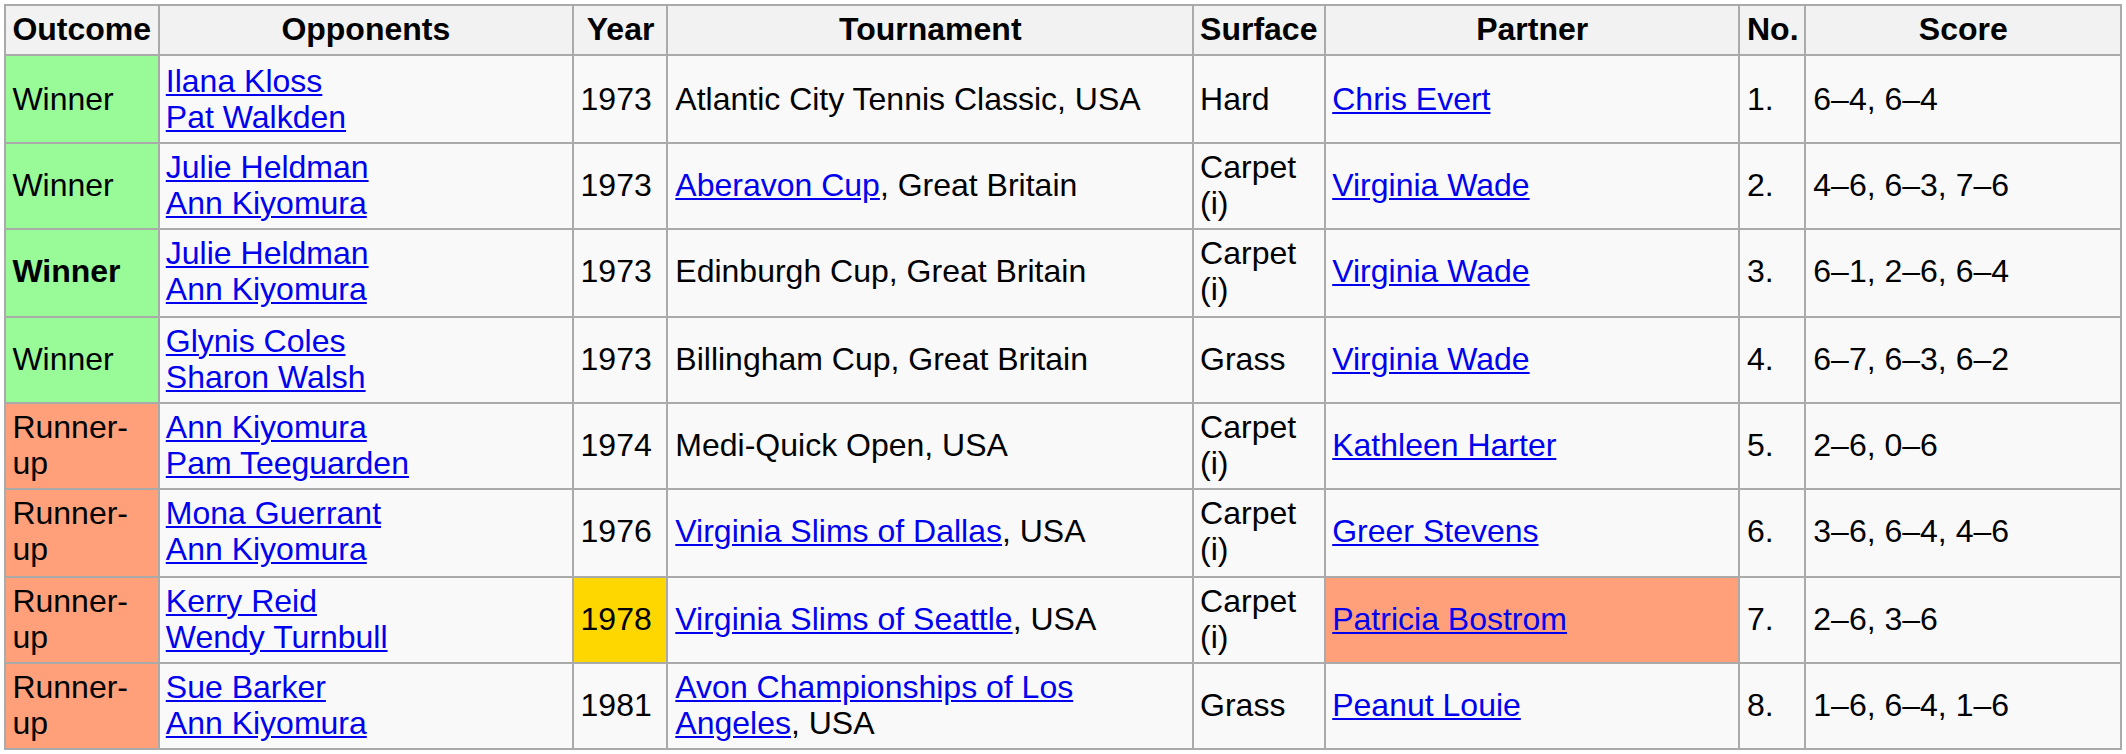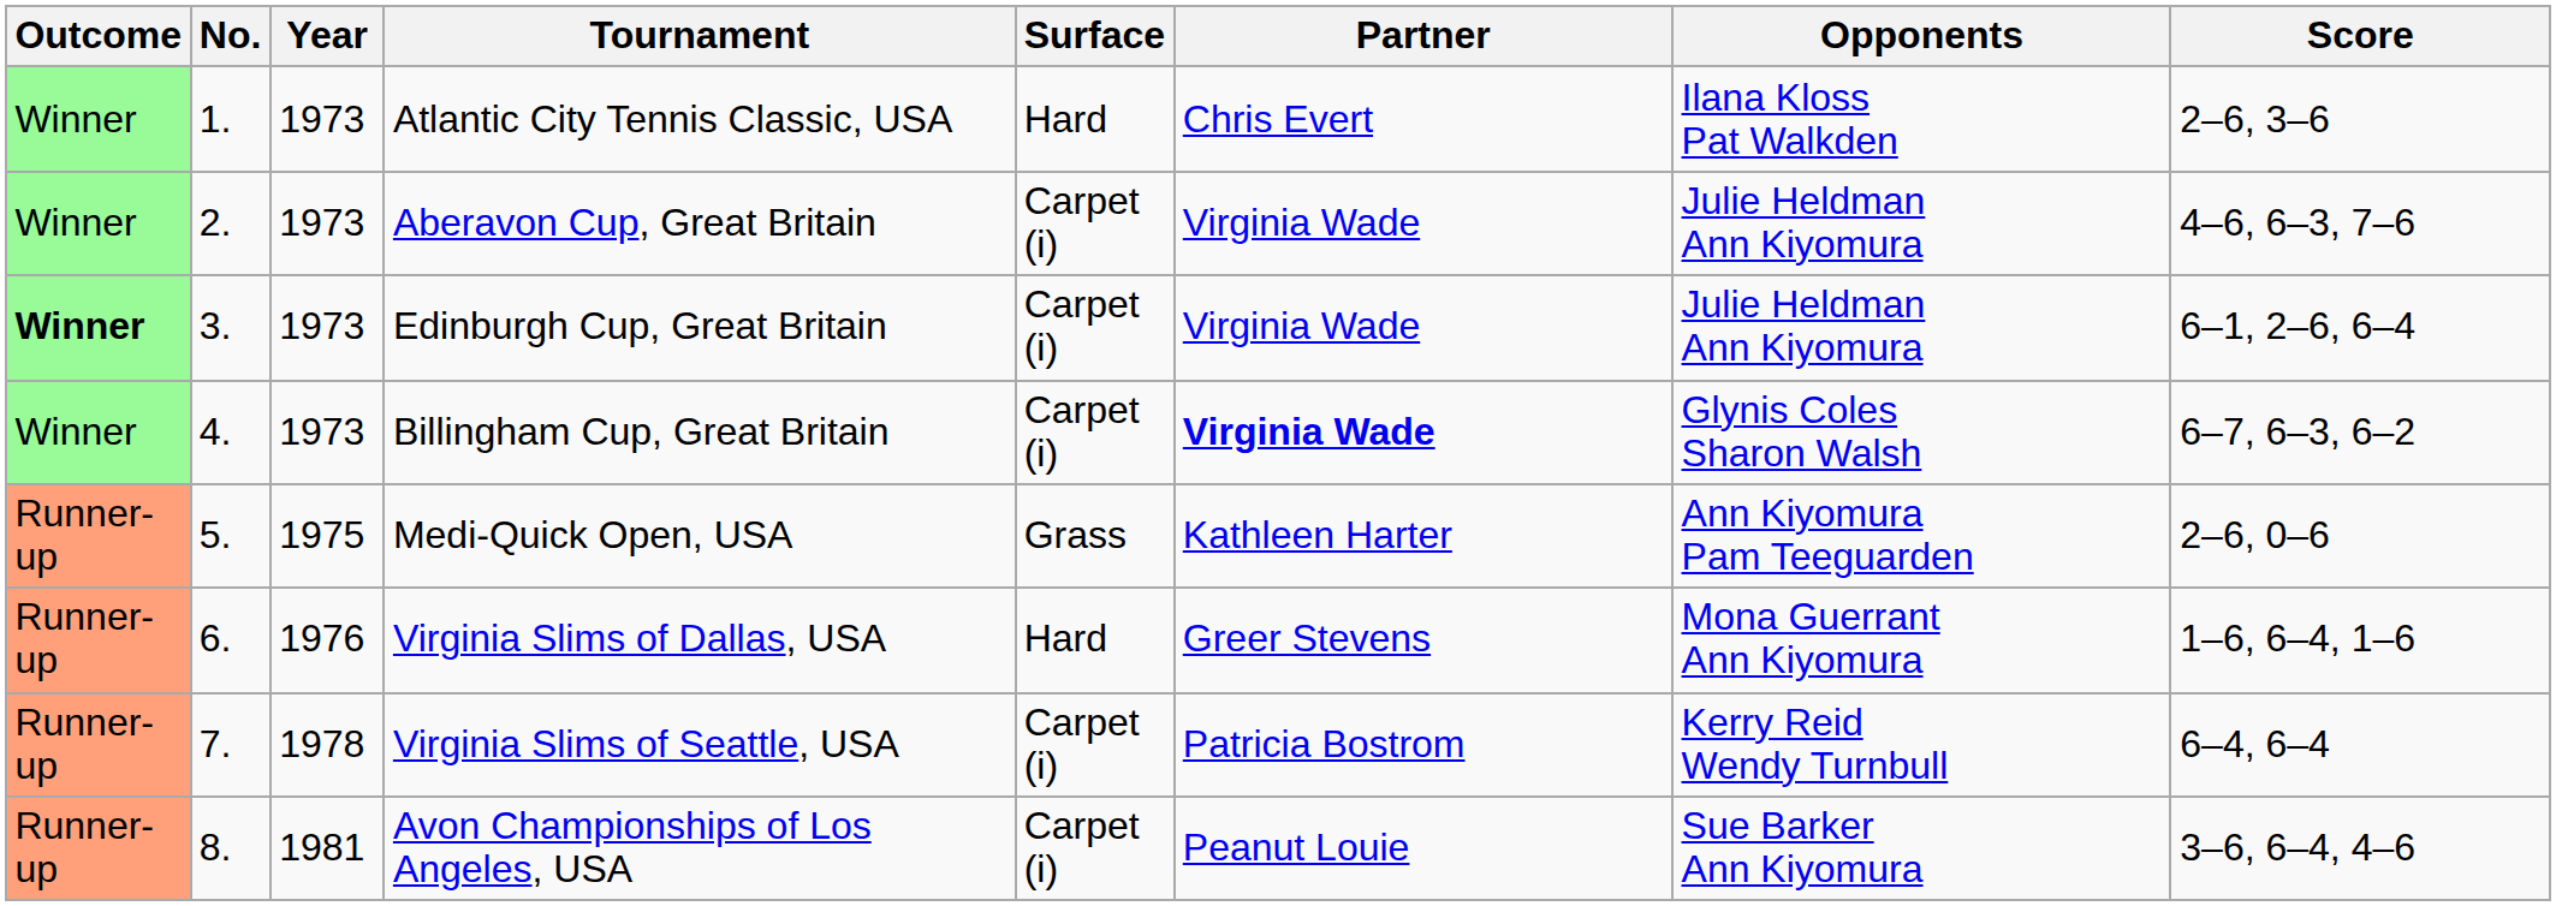 <table class="sortable wikitable">
 <tr>
 <th style="width:65px">Outcome</th>
-<th style="width:200px">Opponents</th>
+<th style="width:20px" class="unsortable">No.</th>
 <th style="width:40px">Year</th>
 <th style="width:255px">Tournament</th>
 <th style="width:50px">Surface</th>
 <th style="width:200px">Partner</th>
-<th style="width:20px" class="unsortable">No.</th>
+<th style="width:200px">Opponents</th>
 <th style="width:150px" class="unsortable">Score</th>
 </tr>
 <tr>
 <td style="background:#98fb98;">Winner</td>
-<td> <a href='#'>Ilana Kloss</a><br> <a href='#'>Pat Walkden</a></td>
+<td>1.</td>
 <td>1973</td>
 <td>Atlantic City Tennis Classic, USA</td>
 <td>Hard</td>
 <td> <a href='#'>Chris Evert</a></td>
-<td>1.</td>
-<td>6–4, 6–4</td>
+<td> <a href='#'>Ilana Kloss</a><br> <a href='#'>Pat Walkden</a></td>
+<td>2–6, 3–6</td>
 </tr>
 <tr>
 <td style="background:#98fb98;">Winner</td>
-<td> <a href='#'>Julie Heldman</a><br> <a href='#'>Ann Kiyomura</a></td>
+<td>2.</td>
 <td>1973</td>
 <td><a href='#'>Aberavon Cup</a>, Great Britain</td>
 <td>Carpet (i)</td>
 <td> <a href='#'>Virginia Wade</a></td>
-<td>2.</td>
+<td> <a href='#'>Julie Heldman</a><br> <a href='#'>Ann Kiyomura</a></td>
 <td>4–6, 6–3, 7–6</td>
 </tr>
 <tr>
 <td style="background:#98fb98;"><strong>Winner</strong></td>
-<td> <a href='#'>Julie Heldman</a><br> <a href='#'>Ann Kiyomura</a></td>
+<td>3.</td>
 <td>1973</td>
 <td>Edinburgh Cup, Great Britain</td>
 <td>Carpet (i)</td>
 <td> <a href='#'>Virginia Wade</a></td>
-<td>3.</td>
+<td> <a href='#'>Julie Heldman</a><br> <a href='#'>Ann Kiyomura</a></td>
 <td>6–1, 2–6, 6–4</td>
 </tr>
 <tr>
 <td style="background:#98fb98;">Winner</td>
-<td> <a href='#'>Glynis Coles</a><br> <a href='#'>Sharon Walsh</a></td>
+<td>4.</td>
 <td>1973</td>
 <td>Billingham Cup, Great Britain</td>
-<td>Grass</td>
-<td> <a href='#'>Virginia Wade</a></td>
-<td>4.</td>
+<td>Carpet (i)</td>
+<td><strong> <a href='#'>Virginia Wade</a></strong></td>
+<td> <a href='#'>Glynis Coles</a><br> <a href='#'>Sharon Walsh</a></td>
 <td>6–7, 6–3, 6–2</td>
 </tr>
 <tr>
 <td style="background:#ffa07a;">Runner-up</td>
+<td>5.</td>
+<td>1975</td>
+<td>Medi-Quick Open, USA</td>
+<td>Grass</td>
+<td> <a href='#'>Kathleen Harter</a></td>
 <td> <a href='#'>Ann Kiyomura</a><br> <a href='#'>Pam Teeguarden</a></td>
-<td>1974</td>
-<td>Medi-Quick Open, USA</td>
-<td>Carpet (i)</td>
-<td> <a href='#'>Kathleen Harter</a></td>
-<td>5.</td>
 <td>2–6, 0–6</td>
 </tr>
 <tr>
 <td style="background:#ffa07a;">Runner-up</td>
-<td> <a href='#'>Mona Guerrant</a><br> <a href='#'>Ann Kiyomura</a></td>
+<td>6.</td>
 <td>1976</td>
 <td><a href='#'>Virginia Slims of Dallas</a>, USA</td>
-<td>Carpet (i)</td>
+<td>Hard</td>
 <td> <a href='#'>Greer Stevens</a></td>
-<td>6.</td>
-<td>3–6, 6–4, 4–6</td>
+<td> <a href='#'>Mona Guerrant</a><br> <a href='#'>Ann Kiyomura</a></td>
+<td>1–6, 6–4, 1–6</td>
 </tr>
 <tr>
 <td style="background:#ffa07a;">Runner-up</td>
-<td> <a href='#'>Kerry Reid</a><br> <a href='#'>Wendy Turnbull</a></td>
-<td style="background: gold;">1978</td>
+<td>7.</td>
+<td>1978</td>
 <td><a href='#'>Virginia Slims of Seattle</a>, USA</td>
 <td>Carpet (i)</td>
-<td style="background: lightsalmon;"> <a href='#'>Patricia Bostrom</a></td>
-<td>7.</td>
-<td>2–6, 3–6</td>
+<td> <a href='#'>Patricia Bostrom</a></td>
+<td> <a href='#'>Kerry Reid</a><br> <a href='#'>Wendy Turnbull</a></td>
+<td>6–4, 6–4</td>
 </tr>
 <tr>
 <td style="background:#ffa07a;">Runner-up</td>
-<td> <a href='#'>Sue Barker</a><br> <a href='#'>Ann Kiyomura</a></td>
+<td>8.</td>
 <td>1981</td>
 <td><a href='#'>Avon Championships of Los Angeles</a>, USA</td>
-<td>Grass</td>
+<td>Carpet (i)</td>
 <td> <a href='#'>Peanut Louie</a></td>
-<td>8.</td>
-<td>1–6, 6–4, 1–6</td>
+<td> <a href='#'>Sue Barker</a><br> <a href='#'>Ann Kiyomura</a></td>
+<td>3–6, 6–4, 4–6</td>
 </tr>
 </table>
